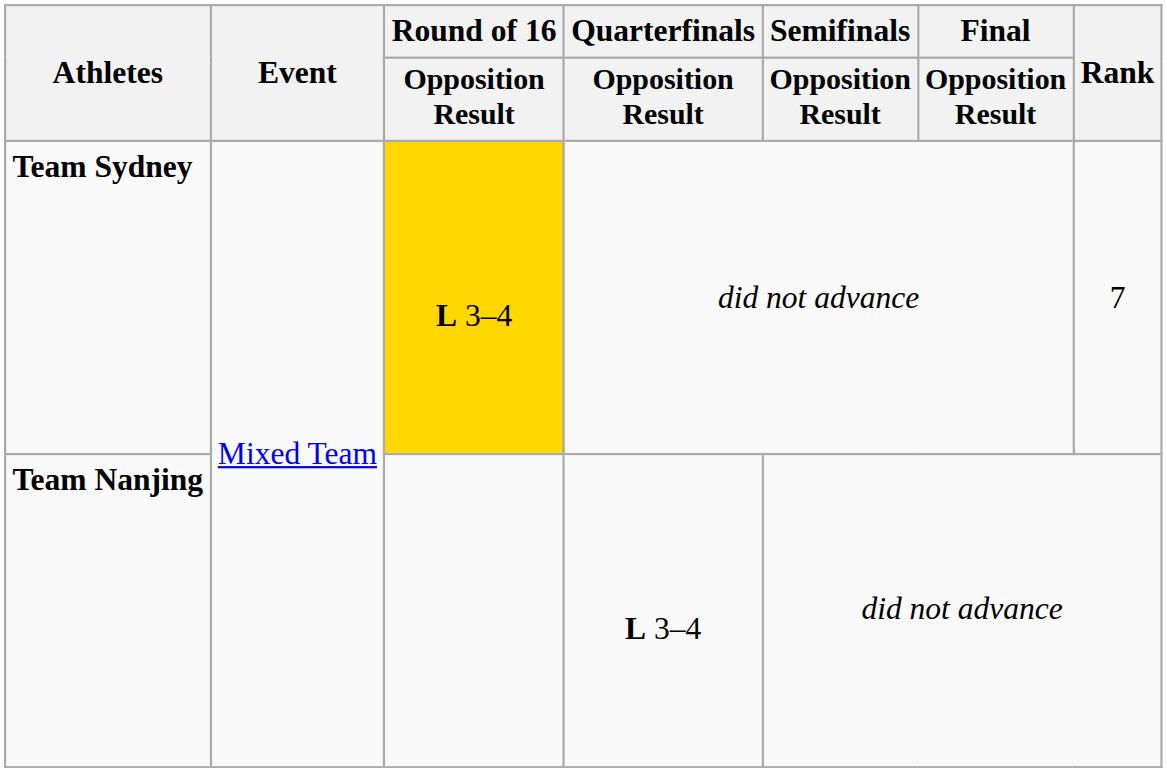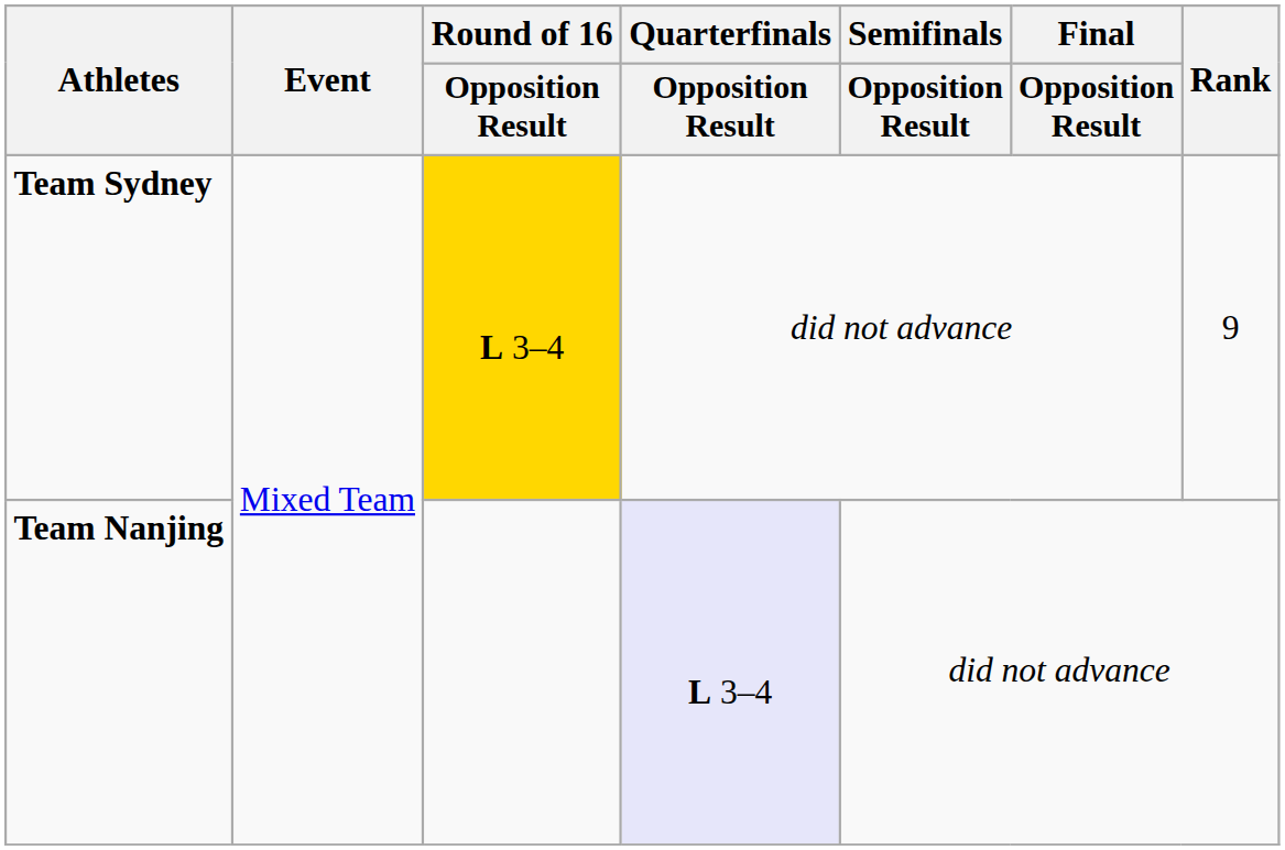 <table class="wikitable" style="font-size:90%">
 <tr>
 <th rowspan="2">Athletes</th>
 <th rowspan="2">Event</th>
 <th>Round of 16</th>
 <th>Quarterfinals</th>
 <th>Semifinals</th>
 <th>Final</th>
 <th rowspan=2>Rank</th>
 </tr>
 <tr style="font-size:95%">
 <th>Opposition<br>Result</th>
 <th>Opposition<br>Result</th>
 <th>Opposition<br>Result</th>
 <th>Opposition<br>Result</th>
 </tr>
 <tr align=center>
 <td align=left><strong>Team Sydney</strong><br><br> <br><br><br><br><br><br></td>
 <td rowspan=2 align=left><a href='#'>Mixed Team</a></td>
 <td style="background: gold;"><br><strong>L</strong> 3–4</td>
 <td colspan=3><em>did not advance</em></td>
-<td>7</td>
+<td>9</td>
 </tr>
 <tr align=center>
 <td align=left><strong>Team Nanjing</strong><br><br> <br><br><br><br><br><br></td>
 <td></td>
-<td><br><strong>L</strong> 3–4</td>
+<td style="background: lavender;"><br><strong>L</strong> 3–4</td>
 <td colspan=3><em>did not advance</em></td>
 </tr>
 </table>
